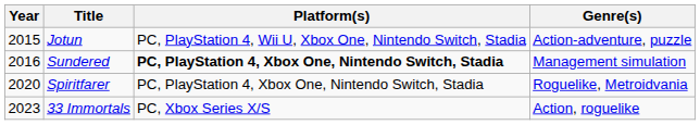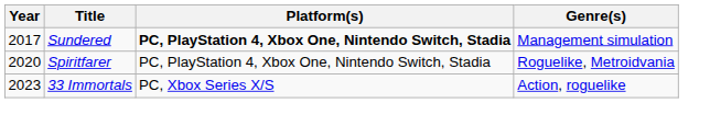 <table class="wikitable sortable">
 <tr>
 <th>Year</th>
 <th>Title</th>
 <th>Platform(s)</th>
 <th>Genre(s)</th>
 </tr>
 <tr>
-<td>2015</td>
-<td><em><a href='#'>Jotun</a></em></td>
-<td>PC, <a href='#'>PlayStation 4</a>, <a href='#'>Wii U</a>, <a href='#'>Xbox One</a>, <a href='#'>Nintendo Switch</a>, <a href='#'>Stadia</a></td>
-<td><a href='#'>Action-adventure</a>, <a href='#'>puzzle</a></td>
-</tr>
-<tr>
-<td>2016</td>
+<td>2017</td>
 <td><em><a href='#'>Sundered</a></em></td>
 <td><strong>PC, PlayStation 4, Xbox One, Nintendo Switch, Stadia</strong></td>
 <td><a href='#'>Management simulation</a></td>
 </tr>
 <tr>
 <td>2020</td>
 <td><em><a href='#'>Spiritfarer</a></em></td>
 <td>PC, PlayStation 4, Xbox One, Nintendo Switch, Stadia</td>
 <td><a href='#'>Roguelike</a>, <a href='#'>Metroidvania</a></td>
 </tr>
 <tr>
 <td>2023</td>
 <td><em><a href='#'>33 Immortals</a></em></td>
 <td>PC, <a href='#'>Xbox Series X/S</a></td>
 <td><a href='#'>Action</a>, <a href='#'>roguelike</a></td>
 </tr>
 </table>
